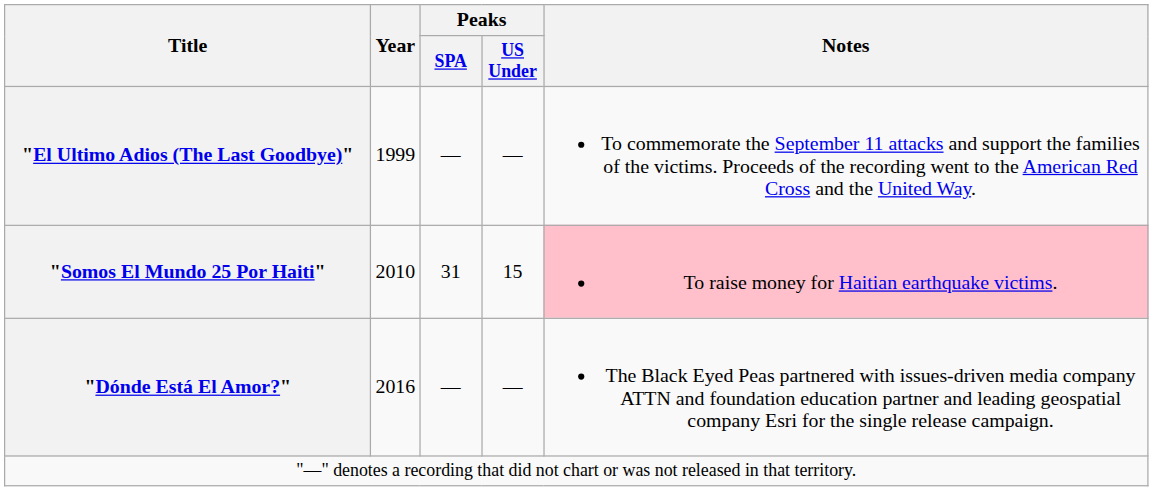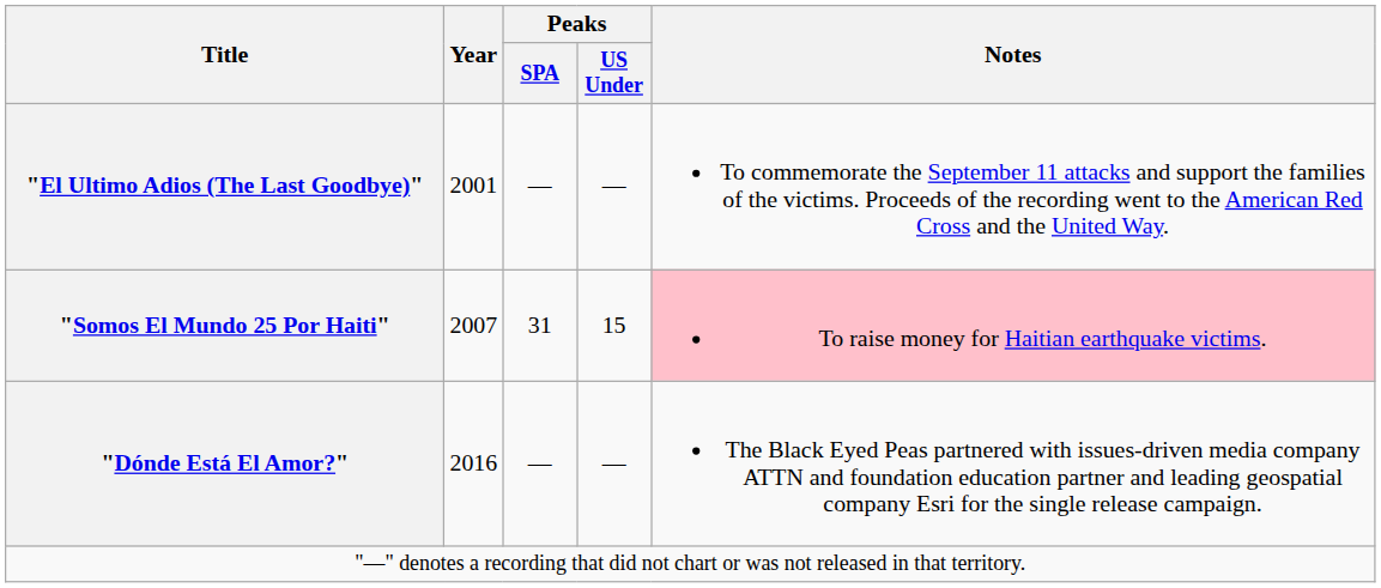 <table class="wikitable plainrowheaders" style="text-align:center;">
 <tr>
 <th scope="col" rowspan="2" style="width:18em;">Title</th>
 <th scope="col" rowspan="2">Year</th>
 <th scope="col" colspan="2">Peaks</th>
 <th scope="col" rowspan="2" style="width:30em;">Notes</th>
 </tr>
 <tr>
 <th scope="col" style="width:3em;font-size:90%;"><a href='#'>SPA</a></th>
 <th scope="col" style="width:3em;font-size:90%;"><a href='#'>US Under</a></th>
 </tr>
 <tr>
 <th scope="row">"<a href='#'>El Ultimo Adios (The Last Goodbye)</a>"<br></th>
-<td>1999</td>
+<td>2001</td>
 <td>—</td>
 <td>—</td>
 <td><br><ul><li>To commemorate the <a href='#'>September 11 attacks</a> and support the families of the victims. Proceeds of the recording went to the <a href='#'>American Red Cross</a> and the <a href='#'>United Way</a>.</li></ul></td>
 </tr>
 <tr>
 <th scope="row">"<a href='#'>Somos El Mundo 25 Por Haiti</a>"<br></th>
-<td>2010</td>
+<td>2007</td>
 <td>31</td>
 <td>15</td>
 <td style="background: pink;"><br><ul><li>To raise money for <a href='#'>Haitian earthquake victims</a>.</li></ul></td>
 </tr>
 <tr>
 <th scope="row">"<a href='#'>Dónde Está El Amor?</a>"<br></th>
 <td>2016</td>
 <td>—</td>
 <td>—</td>
 <td><br><ul><li>The Black Eyed Peas partnered with issues-driven media company ATTN and foundation education partner and leading geospatial company Esri for the single release campaign.</li></ul></td>
 </tr>
 <tr>
 <td colspan="14" style="font-size:90%">"—" denotes a recording that did not chart or was not released in that territory.</td>
 </tr>
 </table>
